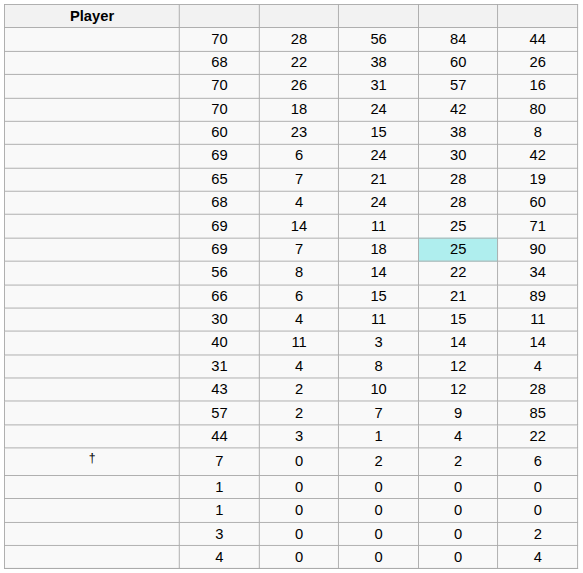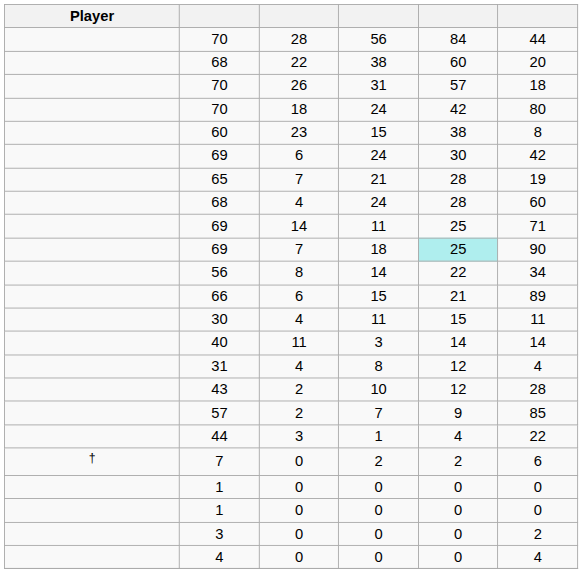 <table class="wikitable sortable" style="width:100%;">
 <tr align=center>
 <th>Player</th>
 <th></th>
 <th></th>
 <th></th>
 <th></th>
 <th></th>
 </tr>
 <tr align=center>
 <td></td>
 <td>70</td>
 <td>28</td>
 <td>56</td>
 <td>84</td>
 <td>44</td>
 </tr>
 <tr align=center>
 <td></td>
 <td>68</td>
 <td>22</td>
 <td>38</td>
 <td>60</td>
-<td>26</td>
+<td>20</td>
 </tr>
 <tr align=center>
 <td></td>
 <td>70</td>
 <td>26</td>
 <td>31</td>
 <td>57</td>
-<td>16</td>
+<td>18</td>
 </tr>
 <tr align=center>
 <td></td>
 <td>70</td>
 <td>18</td>
 <td>24</td>
 <td>42</td>
 <td>80</td>
 </tr>
 <tr align=center>
 <td></td>
 <td>60</td>
 <td>23</td>
 <td>15</td>
 <td>38</td>
 <td>8</td>
 </tr>
 <tr align=center>
 <td></td>
 <td>69</td>
 <td>6</td>
 <td>24</td>
 <td>30</td>
 <td>42</td>
 </tr>
 <tr align=center>
 <td></td>
 <td>65</td>
 <td>7</td>
 <td>21</td>
 <td>28</td>
 <td>19</td>
 </tr>
 <tr align=center>
 <td></td>
 <td>68</td>
 <td>4</td>
 <td>24</td>
 <td>28</td>
 <td>60</td>
 </tr>
 <tr align=center>
 <td></td>
 <td>69</td>
 <td>14</td>
 <td>11</td>
 <td>25</td>
 <td>71</td>
 </tr>
 <tr align=center>
 <td></td>
 <td>69</td>
 <td>7</td>
 <td>18</td>
 <td style="background: paleturquoise;">25</td>
 <td>90</td>
 </tr>
 <tr align=center>
 <td></td>
 <td>56</td>
 <td>8</td>
 <td>14</td>
 <td>22</td>
 <td>34</td>
 </tr>
 <tr align=center>
 <td></td>
 <td>66</td>
 <td>6</td>
 <td>15</td>
 <td>21</td>
 <td>89</td>
 </tr>
 <tr align=center>
 <td></td>
 <td>30</td>
 <td>4</td>
 <td>11</td>
 <td>15</td>
 <td>11</td>
 </tr>
 <tr align=center>
 <td></td>
 <td>40</td>
 <td>11</td>
 <td>3</td>
 <td>14</td>
 <td>14</td>
 </tr>
 <tr align=center>
 <td></td>
 <td>31</td>
 <td>4</td>
 <td>8</td>
 <td>12</td>
 <td>4</td>
 </tr>
 <tr align=center>
 <td></td>
 <td>43</td>
 <td>2</td>
 <td>10</td>
 <td>12</td>
 <td>28</td>
 </tr>
 <tr align=center>
 <td></td>
 <td>57</td>
 <td>2</td>
 <td>7</td>
 <td>9</td>
 <td>85</td>
 </tr>
 <tr align=center>
 <td></td>
 <td>44</td>
 <td>3</td>
 <td>1</td>
 <td>4</td>
 <td>22</td>
 </tr>
 <tr align=center>
 <td><sup>†</sup></td>
 <td>7</td>
 <td>0</td>
 <td>2</td>
 <td>2</td>
 <td>6</td>
 </tr>
 <tr align=center>
 <td></td>
 <td>1</td>
 <td>0</td>
 <td>0</td>
 <td>0</td>
 <td>0</td>
 </tr>
 <tr align=center>
 <td></td>
 <td>1</td>
 <td>0</td>
 <td>0</td>
 <td>0</td>
 <td>0</td>
 </tr>
 <tr align=center>
 <td></td>
 <td>3</td>
 <td>0</td>
 <td>0</td>
 <td>0</td>
 <td>2</td>
 </tr>
 <tr align=center>
 <td></td>
 <td>4</td>
 <td>0</td>
 <td>0</td>
 <td>0</td>
 <td>4</td>
 </tr>
 <tr>
 </tr>
 </table>
